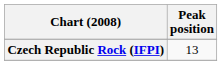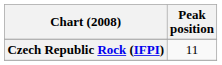 <table class="wikitable sortable plainrowheaders">
 <tr>
 <th>Chart (2008)</th>
 <th>Peak<br> position</th>
 </tr>
 <tr>
 </tr>
 <tr>
 </tr>
 <tr>
 <th scope="row">Czech Republic <a href='#'>Rock</a> (<a href='#'>IFPI</a>)</th>
-<td style="text-align:center">13</td>
+<td style="text-align:center">11</td>
 </tr>
 <tr>
 </tr>
 <tr>
 </tr>
 <tr>
 </tr>
 <tr>
 </tr>
 <tr>
 </tr>
 </table>
